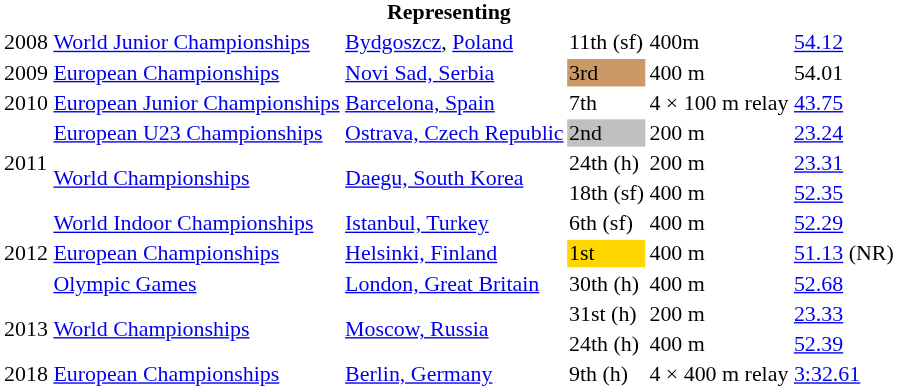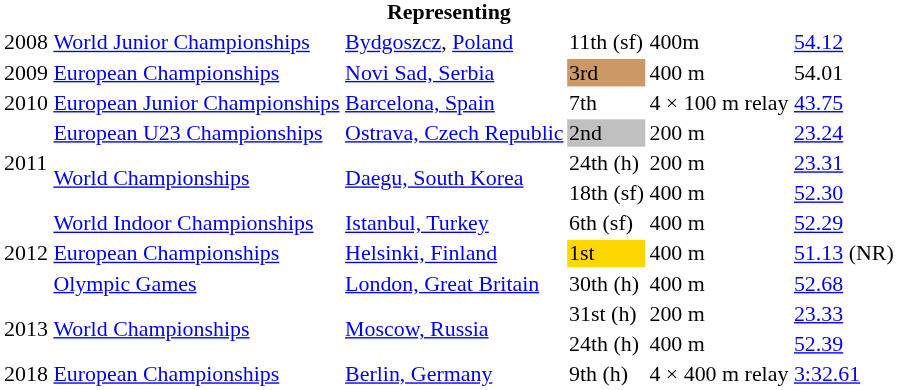 <table>
 <tr>
 <th colspan="6">Representing </th>
 </tr>
 <tr>
 <td>2008</td>
 <td><a href='#'>World Junior Championships</a></td>
 <td><a href='#'>Bydgoszcz</a>, <a href='#'>Poland</a></td>
 <td>11th (sf)</td>
 <td>400m</td>
 <td><a href='#'>54.12</a></td>
 </tr>
 <tr>
 <td>2009</td>
 <td><a href='#'>European Championships</a></td>
 <td><a href='#'>Novi Sad, Serbia</a></td>
 <td style="background:#c96;">3rd</td>
 <td>400 m</td>
 <td>54.01</td>
 </tr>
 <tr>
 <td>2010</td>
 <td><a href='#'>European Junior Championships</a></td>
 <td><a href='#'>Barcelona, Spain</a></td>
 <td>7th</td>
 <td>4 × 100 m relay</td>
 <td><a href='#'>43.75</a></td>
 </tr>
 <tr>
 <td rowspan=3>2011</td>
 <td><a href='#'>European U23 Championships</a></td>
 <td><a href='#'>Ostrava, Czech Republic</a></td>
 <td style="background:silver;">2nd</td>
 <td>200 m</td>
 <td><a href='#'>23.24</a></td>
 </tr>
 <tr>
 <td rowspan=2><a href='#'>World Championships</a></td>
 <td rowspan=2><a href='#'>Daegu, South Korea</a></td>
 <td>24th (h)</td>
 <td>200 m</td>
 <td><a href='#'>23.31</a></td>
 </tr>
 <tr>
 <td>18th (sf)</td>
 <td>400 m</td>
-<td><a href='#'>52.35</a></td>
+<td><a href='#'>52.30</a></td>
 </tr>
 <tr>
 <td rowspan=3>2012</td>
 <td><a href='#'>World Indoor Championships</a></td>
 <td><a href='#'>Istanbul, Turkey</a></td>
 <td>6th (sf)</td>
 <td>400 m</td>
 <td><a href='#'>52.29</a></td>
 </tr>
 <tr>
 <td><a href='#'>European Championships</a></td>
 <td><a href='#'>Helsinki, Finland</a></td>
 <td bgcolor=gold>1st</td>
 <td>400 m</td>
 <td><a href='#'>51.13</a> (NR)</td>
 </tr>
 <tr>
 <td><a href='#'>Olympic Games</a></td>
 <td><a href='#'>London, Great Britain</a></td>
 <td>30th (h)</td>
 <td>400 m</td>
 <td><a href='#'>52.68</a></td>
 </tr>
 <tr>
 <td rowspan=2>2013</td>
 <td rowspan=2><a href='#'>World Championships</a></td>
 <td rowspan=2><a href='#'>Moscow, Russia</a></td>
 <td>31st (h)</td>
 <td>200 m</td>
 <td><a href='#'>23.33</a></td>
 </tr>
 <tr>
 <td>24th (h)</td>
 <td>400 m</td>
 <td><a href='#'>52.39</a></td>
 </tr>
 <tr>
 <td>2018</td>
 <td><a href='#'>European Championships</a></td>
 <td><a href='#'>Berlin, Germany</a></td>
 <td>9th (h)</td>
 <td>4 × 400 m relay</td>
 <td><a href='#'>3:32.61</a></td>
 </tr>
 </table>
